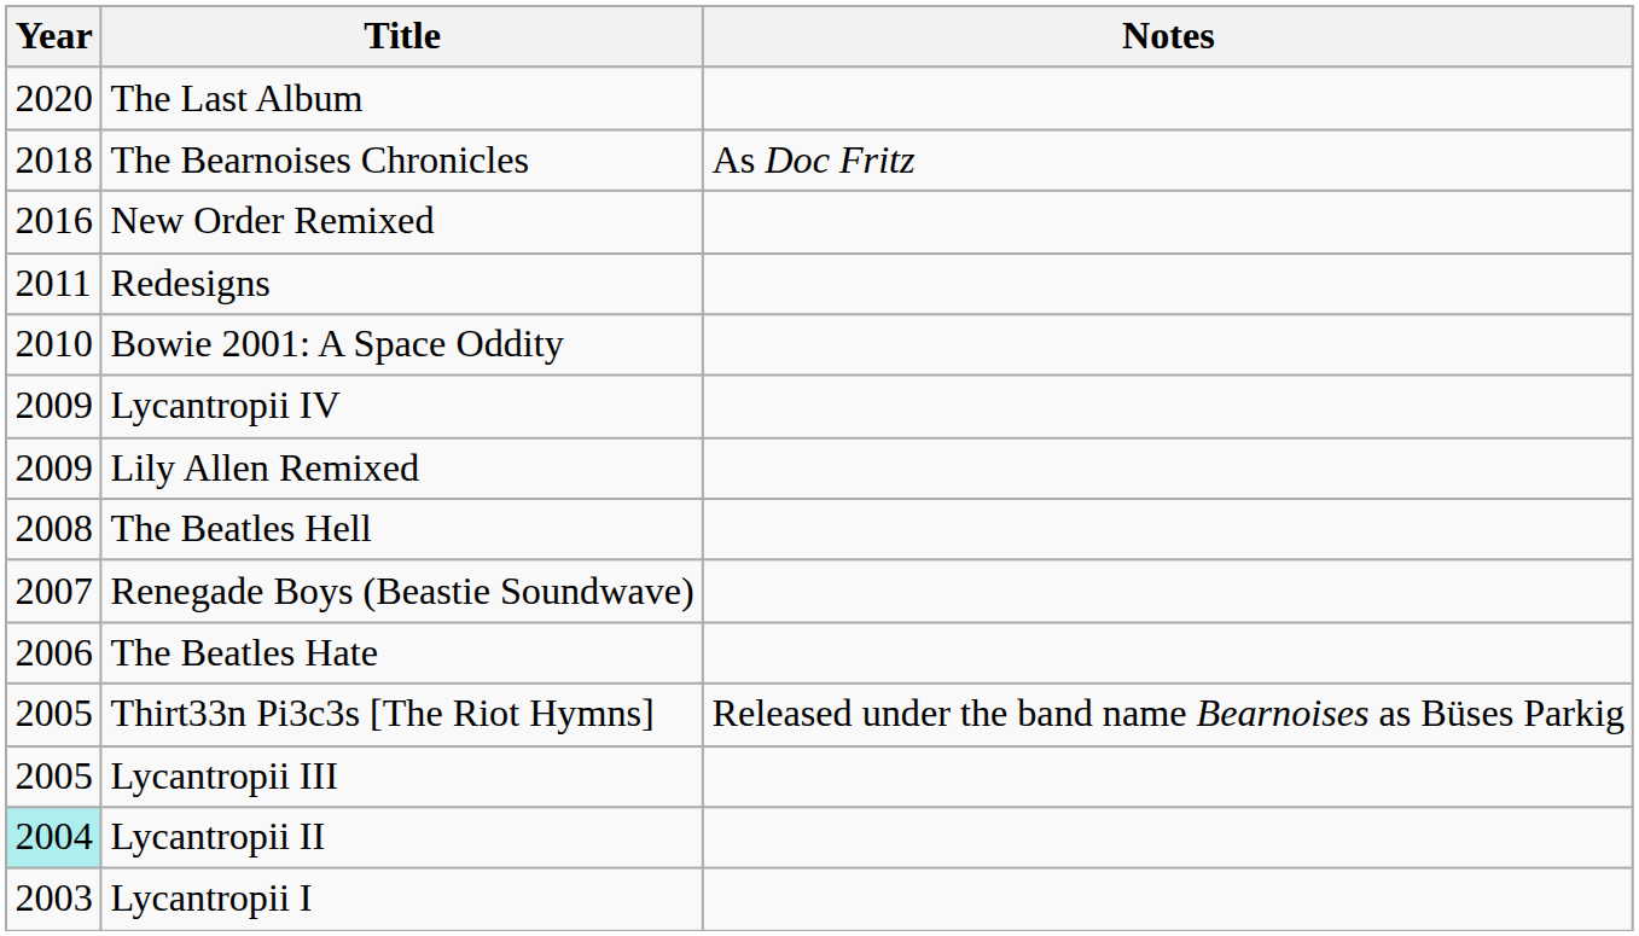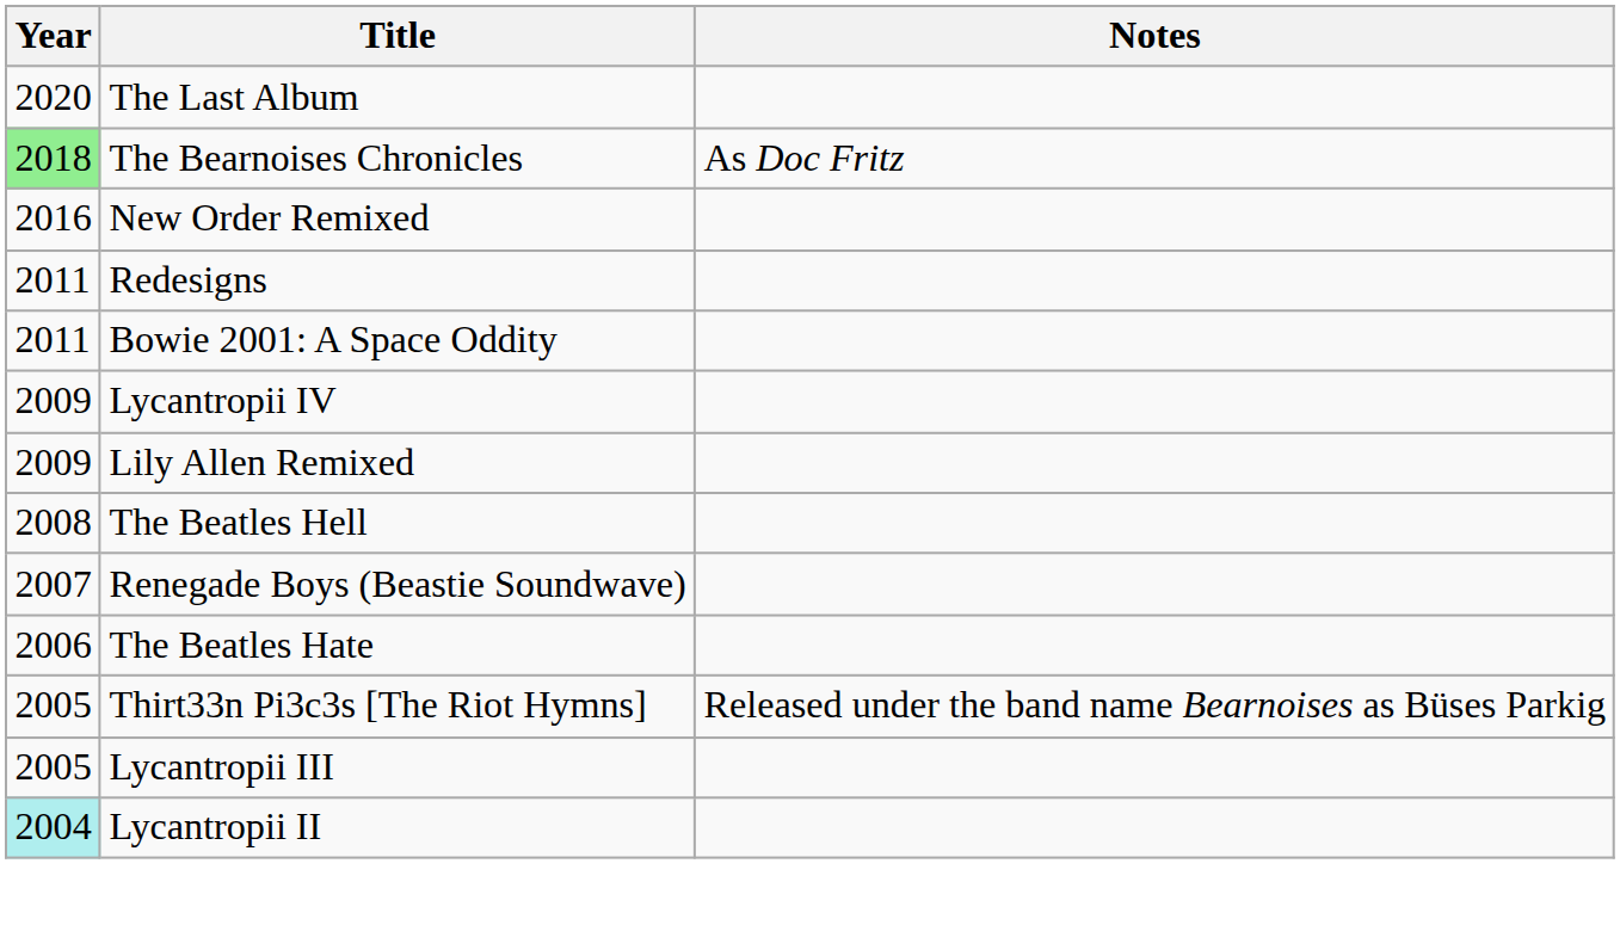 <table class="wikitable sortable">
 <tr>
 <th>Year</th>
 <th>Title</th>
 <th>Notes</th>
 </tr>
 <tr>
 <td>2020</td>
 <td>The Last Album</td>
 <td></td>
 </tr>
 <tr>
-<td>2018</td>
+<td style="background: lightgreen;">2018</td>
 <td>The Bearnoises Chronicles</td>
 <td>As <em>Doc Fritz</em></td>
 </tr>
 <tr>
 <td>2016</td>
 <td>New Order Remixed</td>
 <td></td>
 </tr>
 <tr>
 <td>2011</td>
 <td>Redesigns</td>
 <td></td>
 </tr>
 <tr>
-<td>2010</td>
+<td>2011</td>
 <td>Bowie 2001: A Space Oddity</td>
 <td></td>
 </tr>
 <tr>
 <td>2009</td>
 <td>Lycantropii IV</td>
 <td></td>
 </tr>
 <tr>
 <td>2009</td>
 <td>Lily Allen Remixed</td>
 <td></td>
 </tr>
 <tr>
 <td>2008</td>
 <td>The Beatles Hell</td>
 <td></td>
 </tr>
 <tr>
 <td>2007</td>
 <td>Renegade Boys (Beastie Soundwave)</td>
 <td></td>
 </tr>
 <tr>
 <td>2006</td>
 <td>The Beatles Hate</td>
 <td></td>
 </tr>
 <tr>
 <td>2005</td>
 <td>Thirt33n Pi3c3s [The Riot Hymns]</td>
 <td>Released under the band name <em>Bearnoises</em> as Büses Parkig</td>
 </tr>
 <tr>
 <td>2005</td>
 <td>Lycantropii III</td>
 <td></td>
 </tr>
 <tr>
 <td style="background: paleturquoise;">2004</td>
 <td>Lycantropii II</td>
 <td></td>
 </tr>
-<tr>
-<td>2003</td>
-<td>Lycantropii I</td>
-<td></td>
-</tr>
 </table>
